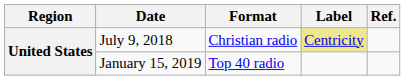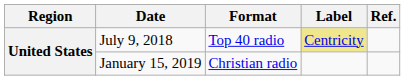 <table class="wikitable plainrowheaders">
 <tr>
 <th scope="col">Region</th>
 <th scope="col">Date</th>
 <th scope="col">Format</th>
 <th scope="col">Label</th>
 <th scope="col">Ref.</th>
 </tr>
 <tr>
 <th scope="row" rowspan="2">United States</th>
 <td>July 9, 2018</td>
-<td><a href='#'>Christian radio</a></td>
+<td><a href='#'>Top 40 radio</a></td>
 <td style="background: khaki;"><a href='#'>Centricity</a></td>
 <td></td>
 </tr>
 <tr>
 <td>January 15, 2019</td>
-<td><a href='#'>Top 40 radio</a></td>
+<td><a href='#'>Christian radio</a></td>
 <td></td>
 <td></td>
 </tr>
 </table>
